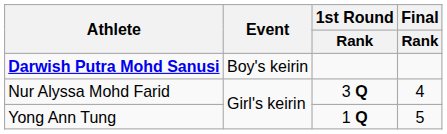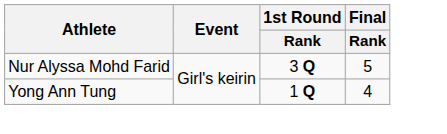 <table class="wikitable" style="font-size:90%">
 <tr>
 <th rowspan=2>Athlete</th>
 <th rowspan=2>Event</th>
 <th>1st Round</th>
 <th>Final</th>
 </tr>
 <tr style="font-size:95%">
 <th>Rank</th>
 <th>Rank</th>
 </tr>
 <tr align=center>
-<td align=left><strong><a href='#'>Darwish Putra Mohd Sanusi</a></strong></td>
-<td align=left>Boy's keirin</td>
-<td></td>
-<td></td>
-</tr>
-<tr align=center>
 <td align=left>Nur Alyssa Mohd Farid</td>
 <td align=left rowspan=2>Girl's keirin</td>
 <td>3 <strong>Q</strong></td>
-<td>4</td>
+<td>5</td>
 </tr>
 <tr align=center>
 <td align=left>Yong Ann Tung</td>
 <td>1 <strong>Q</strong></td>
-<td>5</td>
+<td>4</td>
 </tr>
 </table>
